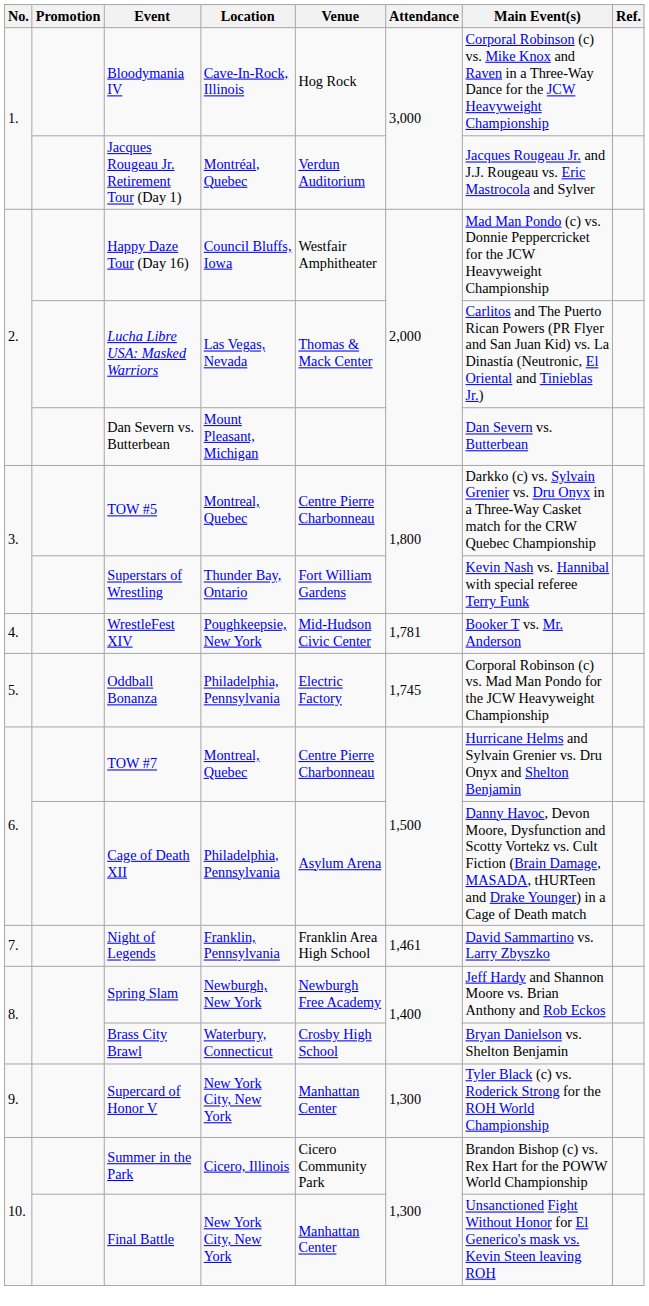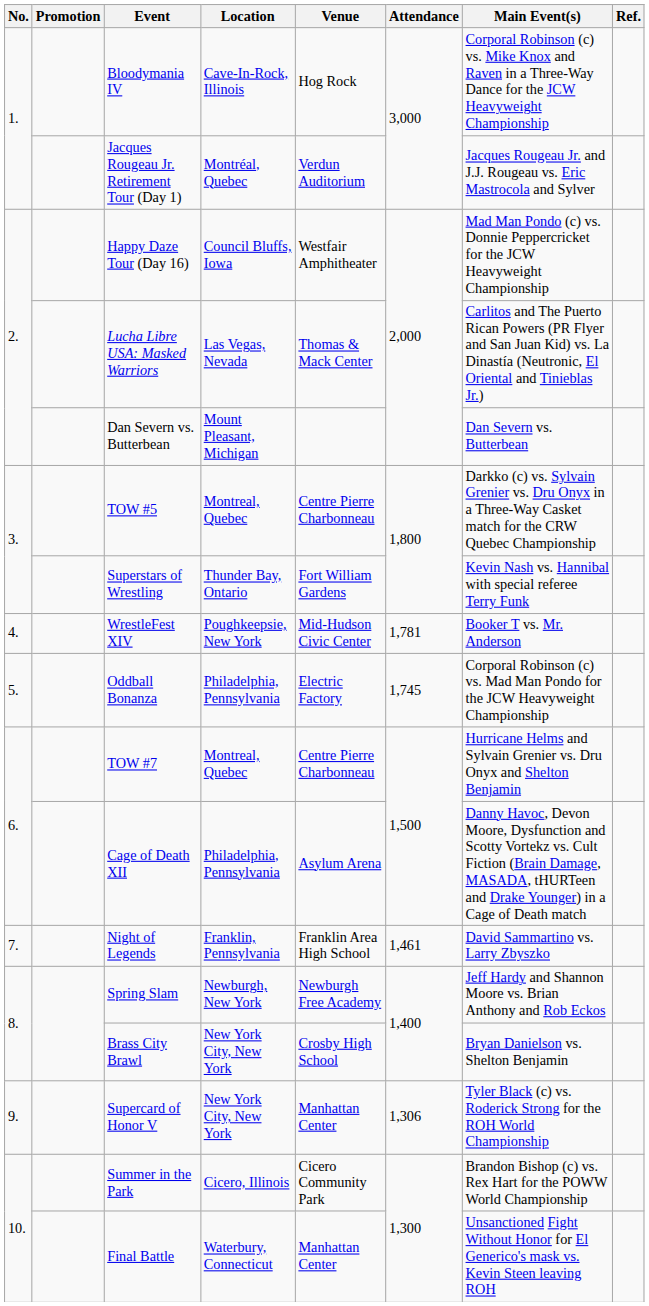 <table class="wikitable sortable" style="font-size:85%;">
 <tr>
 <th>No.</th>
 <th>Promotion</th>
 <th>Event</th>
 <th>Location</th>
 <th>Venue</th>
 <th>Attendance</th>
 <th class=unsortable>Main Event(s)</th>
 <th class=unsortable>Ref.</th>
 </tr>
 <tr>
 <td rowspan=2>1.</td>
 <td></td>
 <td><a href='#'>Bloodymania IV</a> <br> </td>
 <td><a href='#'>Cave-In-Rock, Illinois</a></td>
 <td>Hog Rock</td>
 <td rowspan=2>3,000</td>
 <td><a href='#'>Corporal Robinson</a> (c) vs. <a href='#'>Mike Knox</a> and <a href='#'>Raven</a> in a Three-Way Dance for the <a href='#'>JCW Heavyweight Championship</a></td>
 <td></td>
 </tr>
 <tr>
 <td></td>
 <td><a href='#'>Jacques Rougeau Jr. Retirement Tour</a> (Day 1) <br> </td>
 <td><a href='#'>Montréal, Quebec</a></td>
 <td><a href='#'>Verdun Auditorium</a></td>
 <td><a href='#'>Jacques Rougeau Jr.</a> and J.J. Rougeau vs. <a href='#'>Eric Mastrocola</a> and Sylver</td>
 <td></td>
 </tr>
 <tr>
 <td rowspan=3>2.</td>
 <td></td>
 <td><a href='#'>Happy Daze Tour</a> (Day 16) <br> </td>
 <td><a href='#'>Council Bluffs, Iowa</a></td>
 <td>Westfair Amphitheater</td>
 <td rowspan=3>2,000</td>
 <td><a href='#'>Mad Man Pondo</a> (c) vs. Donnie Peppercricket for the JCW Heavyweight Championship</td>
 <td></td>
 </tr>
 <tr>
 <td></td>
 <td><em><a href='#'>Lucha Libre USA: Masked Warriors</a></em> <br> </td>
 <td><a href='#'>Las Vegas, Nevada</a></td>
 <td><a href='#'>Thomas & Mack Center</a></td>
 <td><a href='#'>Carlitos</a> and The Puerto Rican Powers (PR Flyer and San Juan Kid) vs. La Dinastía (Neutronic, <a href='#'>El Oriental</a> and <a href='#'>Tinieblas Jr.</a>)</td>
 <td></td>
 </tr>
 <tr>
 <td></td>
 <td>Dan Severn vs. Butterbean <br> </td>
 <td><a href='#'>Mount Pleasant, Michigan</a></td>
 <td></td>
 <td><a href='#'>Dan Severn</a> vs. <a href='#'>Butterbean</a></td>
 <td></td>
 </tr>
 <tr>
 <td rowspan=2>3.</td>
 <td></td>
 <td><a href='#'>TOW #5</a> <br> </td>
 <td><a href='#'>Montreal, Quebec</a></td>
 <td><a href='#'>Centre Pierre Charbonneau</a></td>
 <td rowspan=2>1,800</td>
 <td>Darkko (c) vs. <a href='#'>Sylvain Grenier</a> vs. <a href='#'>Dru Onyx</a> in a Three-Way Casket match for the CRW Quebec Championship</td>
 <td></td>
 </tr>
 <tr>
 <td></td>
 <td><a href='#'>Superstars of Wrestling</a> <br> </td>
 <td><a href='#'>Thunder Bay, Ontario</a></td>
 <td><a href='#'>Fort William Gardens</a></td>
 <td><a href='#'>Kevin Nash</a> vs. <a href='#'>Hannibal</a> with special referee <a href='#'>Terry Funk</a></td>
 <td></td>
 </tr>
 <tr>
 <td>4.</td>
 <td></td>
 <td><a href='#'>WrestleFest XIV</a> <br> </td>
 <td><a href='#'>Poughkeepsie, New York</a></td>
 <td><a href='#'>Mid-Hudson Civic Center</a></td>
 <td>1,781</td>
 <td><a href='#'>Booker T</a> vs. <a href='#'>Mr. Anderson</a></td>
 <td></td>
 </tr>
 <tr>
 <td>5.</td>
 <td></td>
 <td><a href='#'>Oddball Bonanza</a> <br> </td>
 <td><a href='#'>Philadelphia, Pennsylvania</a></td>
 <td><a href='#'>Electric Factory</a></td>
 <td>1,745</td>
 <td>Corporal Robinson (c) vs. Mad Man Pondo for the JCW Heavyweight Championship</td>
 <td></td>
 </tr>
 <tr>
 <td rowspan=2>6.</td>
 <td></td>
 <td><a href='#'>TOW #7</a> <br> </td>
 <td><a href='#'>Montreal, Quebec</a></td>
 <td><a href='#'>Centre Pierre Charbonneau</a></td>
 <td rowspan=2>1,500</td>
 <td><a href='#'>Hurricane Helms</a> and Sylvain Grenier vs. Dru Onyx and <a href='#'>Shelton Benjamin</a></td>
 <td></td>
 </tr>
 <tr>
 <td></td>
 <td><a href='#'>Cage of Death XII</a> <br> </td>
 <td><a href='#'>Philadelphia, Pennsylvania</a></td>
 <td><a href='#'>Asylum Arena</a></td>
 <td><a href='#'>Danny Havoc</a>, Devon Moore, Dysfunction and Scotty Vortekz vs. Cult Fiction (<a href='#'>Brain Damage</a>, <a href='#'>MASADA</a>, tHURTeen and <a href='#'>Drake Younger</a>) in a Cage of Death match</td>
 <td></td>
 </tr>
 <tr>
 <td>7.</td>
 <td></td>
 <td><a href='#'>Night of Legends</a> <br> </td>
 <td><a href='#'>Franklin, Pennsylvania</a></td>
 <td>Franklin Area High School</td>
 <td>1,461</td>
 <td><a href='#'>David Sammartino</a> vs. <a href='#'>Larry Zbyszko</a></td>
 <td></td>
 </tr>
 <tr>
 <td rowspan=2>8.</td>
 <td rowspan=2></td>
 <td><a href='#'>Spring Slam</a> <br> </td>
 <td><a href='#'>Newburgh, New York</a></td>
 <td><a href='#'>Newburgh Free Academy</a></td>
 <td rowspan=2>1,400</td>
 <td><a href='#'>Jeff Hardy</a> and Shannon Moore vs. Brian Anthony and <a href='#'>Rob Eckos</a></td>
 <td></td>
 </tr>
 <tr>
 <td><a href='#'>Brass City Brawl</a> <br> </td>
-<td><a href='#'>Waterbury, Connecticut</a></td>
+<td><a href='#'>New York City, New York</a></td>
 <td><a href='#'>Crosby High School</a></td>
 <td><a href='#'>Bryan Danielson</a> vs. Shelton Benjamin</td>
 <td></td>
 </tr>
 <tr>
 <td>9.</td>
 <td></td>
 <td><a href='#'>Supercard of Honor V</a> <br> </td>
 <td><a href='#'>New York City, New York</a></td>
 <td><a href='#'>Manhattan Center</a></td>
-<td>1,300</td>
+<td>1,306</td>
 <td><a href='#'>Tyler Black</a> (c) vs. <a href='#'>Roderick Strong</a> for the <a href='#'>ROH World Championship</a></td>
 <td></td>
 </tr>
 <tr>
 <td rowspan=2>10.</td>
 <td></td>
 <td><a href='#'>Summer in the Park</a> <br> </td>
 <td><a href='#'>Cicero, Illinois</a></td>
 <td>Cicero Community Park</td>
 <td rowspan=2>1,300</td>
 <td>Brandon Bishop (c) vs. Rex Hart for the POWW World Championship</td>
 <td></td>
 </tr>
 <tr>
 <td></td>
 <td><a href='#'>Final Battle</a> <br> </td>
-<td><a href='#'>New York City, New York</a></td>
+<td><a href='#'>Waterbury, Connecticut</a></td>
 <td><a href='#'>Manhattan Center</a></td>
 <td><a href='#'>Unsanctioned</a> <a href='#'>Fight Without Honor</a> for <a href='#'>El Generico's mask vs. Kevin Steen leaving ROH</a></td>
 <td></td>
 </tr>
 </table>
